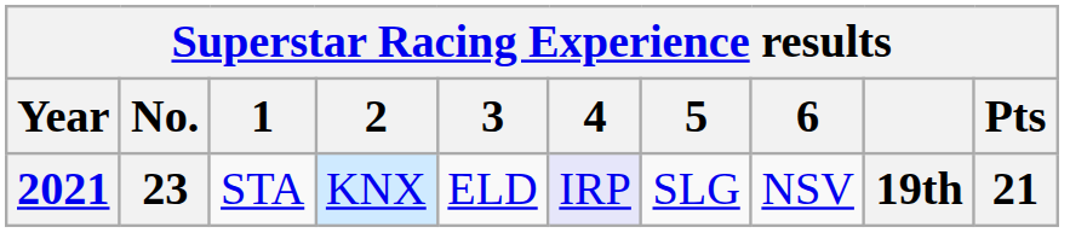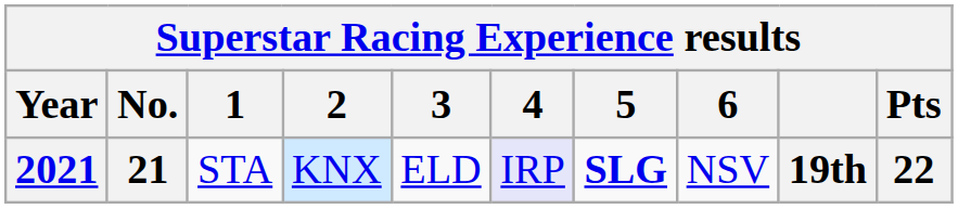 <table class="wikitable" style="text-align:center">
 <tr>
 <th colspan=10><a href='#'>Superstar Racing Experience</a> results</th>
 </tr>
 <tr>
 <th>Year</th>
 <th>No.</th>
 <th>1</th>
 <th>2</th>
 <th>3</th>
 <th>4</th>
 <th>5</th>
 <th>6</th>
 <th></th>
 <th>Pts</th>
 </tr>
 <tr>
 <th><a href='#'>2021</a></th>
-<th>23</th>
+<th>21</th>
 <td><a href='#'>STA</a></td>
 <td style="background:#CFEAFF;"><a href='#'>KNX</a><br></td>
 <td><a href='#'>ELD</a></td>
 <td style="background: lavender;"><a href='#'>IRP</a></td>
-<td><a href='#'>SLG</a></td>
+<td><strong><a href='#'>SLG</a></strong></td>
 <td><a href='#'>NSV</a></td>
 <th>19th</th>
-<th>21</th>
+<th>22</th>
 </tr>
 </table>
